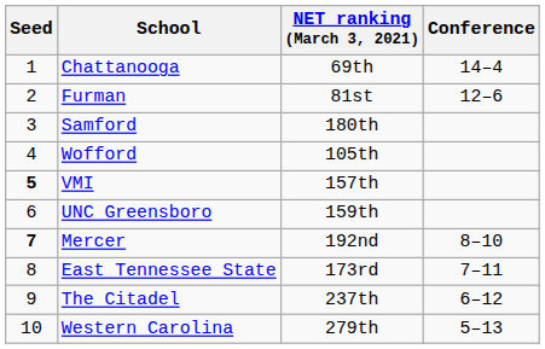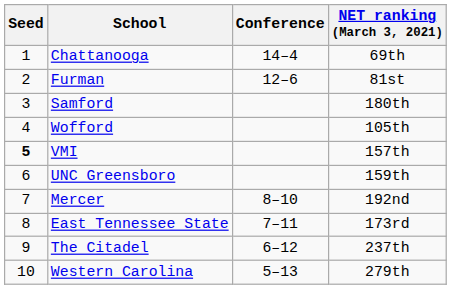 <table class="wikitable sortable" style="white-space:nowrap; font-size:95%;text-align:center">
 <tr>
 <th>Seed</th>
 <th>School</th>
+<th>Conference</th>
 <th><a href='#'>NET ranking</a><br><small>(March 3, 2021)</small></th>
-<th>Conference</th>
 </tr>
 <tr>
 <td>1</td>
 <td align=left><a href='#'>Chattanooga</a></td>
+<td>14–4</td>
 <td>69th</td>
-<td>14–4</td>
 </tr>
 <tr>
 <td>2</td>
 <td align=left><a href='#'>Furman</a></td>
+<td>12–6</td>
 <td>81st</td>
-<td>12–6</td>
 </tr>
 <tr>
 <td>3</td>
 <td align=left><a href='#'>Samford</a></td>
+<td></td>
 <td>180th</td>
-<td></td>
 </tr>
 <tr>
 <td>4</td>
 <td align=left><a href='#'>Wofford</a></td>
+<td></td>
 <td>105th</td>
-<td></td>
 </tr>
 <tr>
 <td><strong>5</strong></td>
 <td align=left><a href='#'>VMI</a></td>
+<td></td>
 <td>157th</td>
-<td></td>
 </tr>
 <tr>
 <td>6</td>
 <td align=left><a href='#'>UNC Greensboro</a></td>
+<td></td>
 <td>159th</td>
-<td></td>
 </tr>
 <tr>
-<td><strong>7</strong></td>
+<td>7</td>
 <td align=left><a href='#'>Mercer</a></td>
+<td>8–10</td>
 <td>192nd</td>
-<td>8–10</td>
 </tr>
 <tr>
 <td>8</td>
 <td align=left><a href='#'>East Tennessee State</a></td>
+<td>7–11</td>
 <td>173rd</td>
-<td>7–11</td>
 </tr>
 <tr>
 <td>9</td>
 <td align=left><a href='#'>The Citadel</a></td>
+<td>6–12</td>
 <td>237th</td>
-<td>6–12</td>
 </tr>
 <tr>
 <td>10</td>
 <td align=left><a href='#'>Western Carolina</a></td>
+<td>5–13</td>
 <td>279th</td>
-<td>5–13</td>
 </tr>
 </table>
